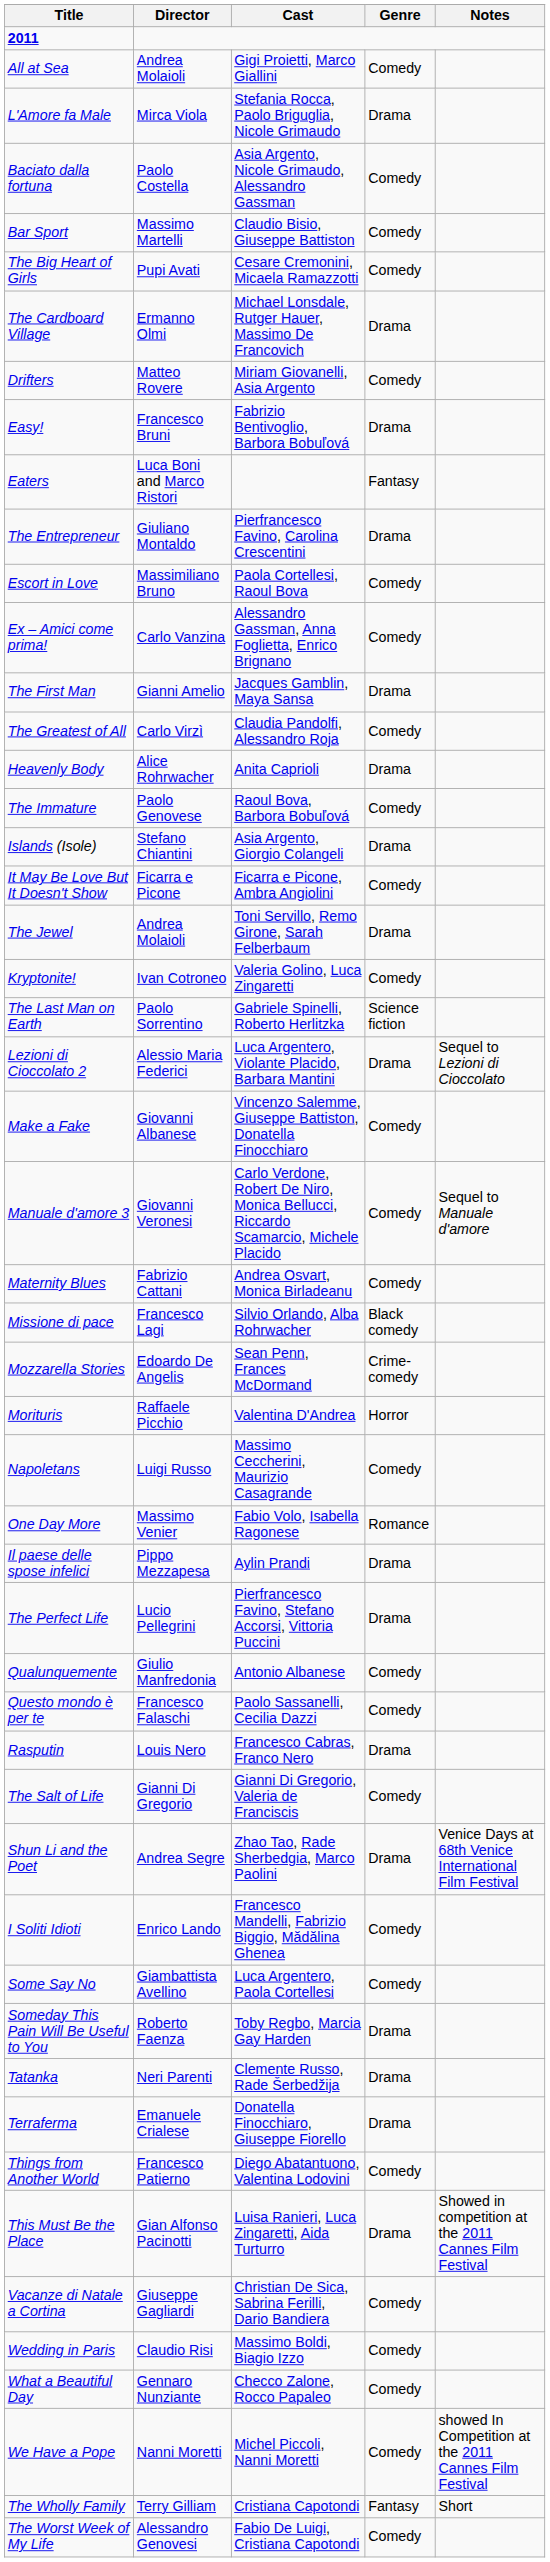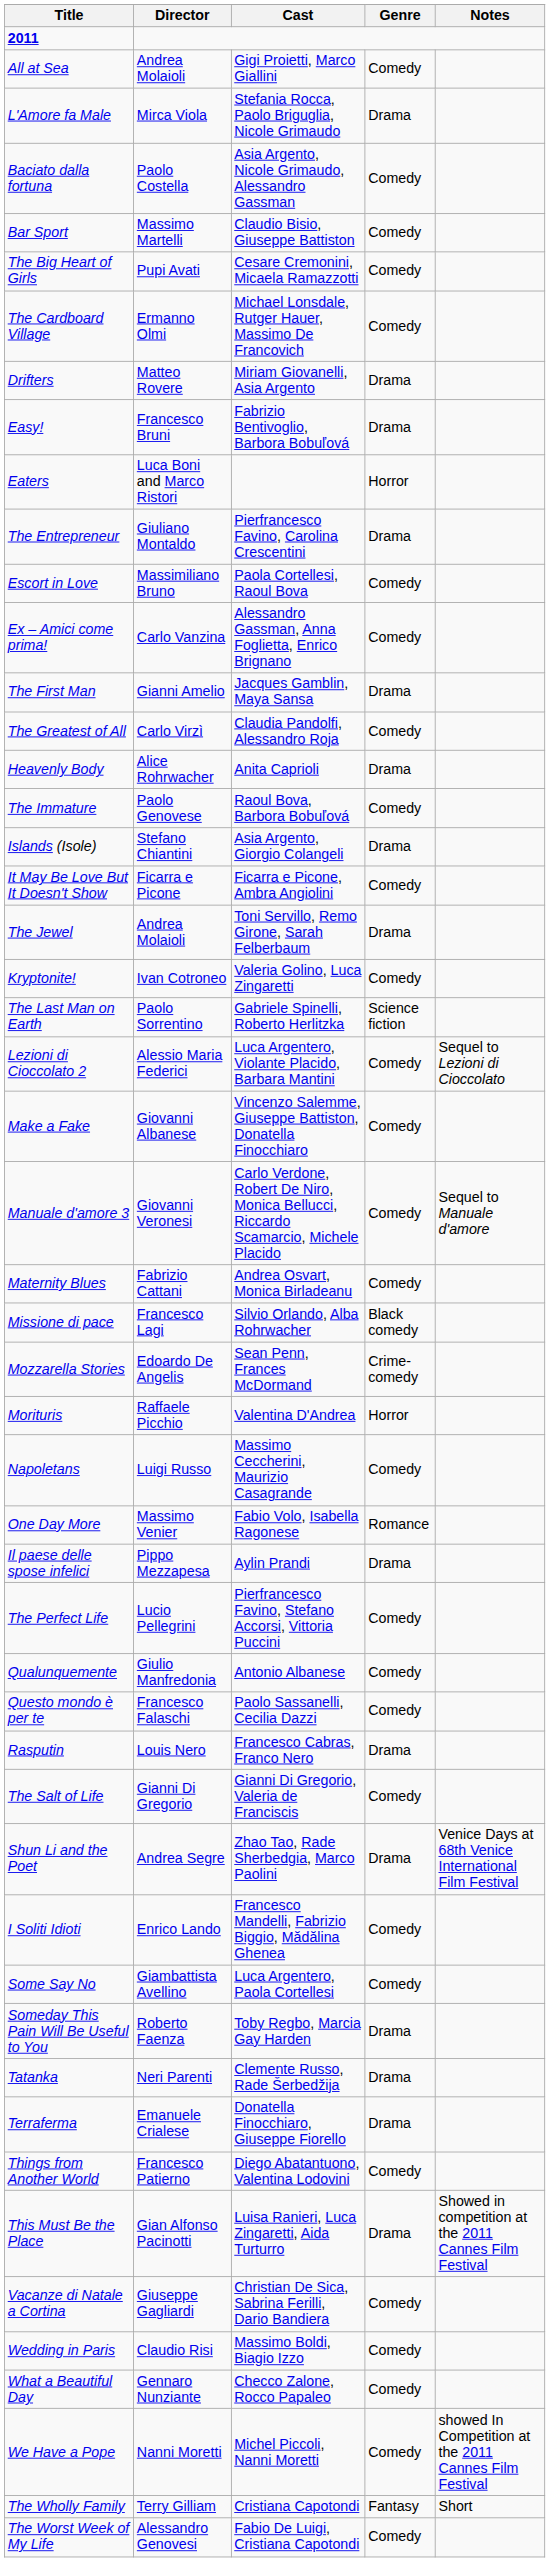 <table class="wikitable">
 <tr>
 </tr>
 <tr>
 <th>Title</th>
 <th>Director</th>
 <th>Cast</th>
 <th>Genre</th>
 <th>Notes</th>
 </tr>
 <tr>
 <td><strong><a href='#'>2011</a></strong></td>
 </tr>
 <tr>
 <td><em><a href='#'>All at Sea</a></em></td>
 <td><a href='#'>Andrea Molaioli</a></td>
 <td><a href='#'>Gigi Proietti</a>, <a href='#'>Marco Giallini</a></td>
 <td>Comedy</td>
 <td></td>
 </tr>
 <tr>
 <td><em><a href='#'>L'Amore fa Male</a></em></td>
 <td><a href='#'>Mirca Viola</a></td>
 <td><a href='#'>Stefania Rocca</a>, <a href='#'>Paolo Briguglia</a>, <a href='#'>Nicole Grimaudo</a></td>
 <td>Drama</td>
 <td></td>
 </tr>
 <tr>
 <td><em><a href='#'>Baciato dalla fortuna</a></em></td>
 <td><a href='#'>Paolo Costella</a></td>
 <td><a href='#'>Asia Argento</a>, <a href='#'>Nicole Grimaudo</a>, <a href='#'>Alessandro Gassman</a></td>
 <td>Comedy</td>
 <td></td>
 </tr>
 <tr>
 <td><em><a href='#'>Bar Sport</a></em></td>
 <td><a href='#'>Massimo Martelli</a></td>
 <td><a href='#'>Claudio Bisio</a>, <a href='#'>Giuseppe Battiston</a></td>
 <td>Comedy</td>
 <td></td>
 </tr>
 <tr>
 <td><em><a href='#'>The Big Heart of Girls</a></em></td>
 <td><a href='#'>Pupi Avati</a></td>
 <td><a href='#'>Cesare Cremonini</a>, <a href='#'>Micaela Ramazzotti</a></td>
 <td>Comedy</td>
 <td></td>
 </tr>
 <tr>
 <td><em><a href='#'>The Cardboard Village</a></em></td>
 <td><a href='#'>Ermanno Olmi</a></td>
 <td><a href='#'>Michael Lonsdale</a>, <a href='#'>Rutger Hauer</a>, <a href='#'>Massimo De Francovich</a></td>
-<td>Drama</td>
+<td>Comedy</td>
 <td></td>
 </tr>
 <tr>
 <td><em><a href='#'>Drifters</a></em></td>
 <td><a href='#'>Matteo Rovere</a></td>
 <td><a href='#'>Miriam Giovanelli</a>, <a href='#'>Asia Argento</a></td>
-<td>Comedy</td>
+<td>Drama</td>
 <td></td>
 </tr>
 <tr>
 <td><em><a href='#'>Easy!</a></em></td>
 <td><a href='#'>Francesco Bruni</a></td>
 <td><a href='#'>Fabrizio Bentivoglio</a>, <a href='#'>Barbora Bobuľová</a></td>
 <td>Drama</td>
 <td></td>
 </tr>
 <tr>
 <td><em><a href='#'>Eaters</a></em></td>
 <td><a href='#'>Luca Boni</a> and <a href='#'>Marco Ristori</a></td>
 <td></td>
-<td>Fantasy</td>
+<td>Horror</td>
 <td></td>
 </tr>
 <tr>
 <td><em><a href='#'>The Entrepreneur</a></em></td>
 <td><a href='#'>Giuliano Montaldo</a></td>
 <td><a href='#'>Pierfrancesco Favino</a>, <a href='#'>Carolina Crescentini</a></td>
 <td>Drama</td>
 <td></td>
 </tr>
 <tr>
 <td><em><a href='#'>Escort in Love</a></em></td>
 <td><a href='#'>Massimiliano Bruno</a></td>
 <td><a href='#'>Paola Cortellesi</a>, <a href='#'>Raoul Bova</a></td>
 <td>Comedy</td>
 <td></td>
 </tr>
 <tr>
 <td><em><a href='#'>Ex – Amici come prima!</a></em></td>
 <td><a href='#'>Carlo Vanzina</a></td>
 <td><a href='#'>Alessandro Gassman</a>, <a href='#'>Anna Foglietta</a>, <a href='#'>Enrico Brignano</a></td>
 <td>Comedy</td>
 <td></td>
 </tr>
 <tr>
 <td><em><a href='#'>The First Man</a></em></td>
 <td><a href='#'>Gianni Amelio</a></td>
 <td><a href='#'>Jacques Gamblin</a>, <a href='#'>Maya Sansa</a></td>
 <td>Drama</td>
 <td></td>
 </tr>
 <tr>
 <td><em><a href='#'>The Greatest of All</a></em></td>
 <td><a href='#'>Carlo Virzì</a></td>
 <td><a href='#'>Claudia Pandolfi</a>, <a href='#'>Alessandro Roja</a></td>
 <td>Comedy</td>
 <td></td>
 </tr>
 <tr>
 <td><em><a href='#'>Heavenly Body</a></em></td>
 <td><a href='#'>Alice Rohrwacher</a></td>
 <td><a href='#'>Anita Caprioli</a></td>
 <td>Drama</td>
 <td></td>
 </tr>
 <tr>
 <td><em><a href='#'>The Immature</a></em></td>
 <td><a href='#'>Paolo Genovese</a></td>
 <td><a href='#'>Raoul Bova</a>, <a href='#'>Barbora Bobuľová</a></td>
 <td>Comedy</td>
 <td></td>
 </tr>
 <tr>
 <td><em><a href='#'>Islands</a> (Isole)</em></td>
 <td><a href='#'>Stefano Chiantini</a></td>
 <td><a href='#'>Asia Argento</a>, <a href='#'>Giorgio Colangeli</a></td>
 <td>Drama</td>
 <td></td>
 </tr>
 <tr>
 <td><em><a href='#'>It May Be Love But It Doesn't Show</a></em></td>
 <td><a href='#'>Ficarra e Picone</a></td>
 <td><a href='#'>Ficarra e Picone</a>, <a href='#'>Ambra Angiolini</a></td>
 <td>Comedy</td>
 <td></td>
 </tr>
 <tr>
 <td><em><a href='#'>The Jewel</a></em></td>
 <td><a href='#'>Andrea Molaioli</a></td>
 <td><a href='#'>Toni Servillo</a>, <a href='#'>Remo Girone</a>, <a href='#'>Sarah Felberbaum</a></td>
 <td>Drama</td>
 <td></td>
 </tr>
 <tr>
 <td><em><a href='#'>Kryptonite!</a></em></td>
 <td><a href='#'>Ivan Cotroneo</a></td>
 <td><a href='#'>Valeria Golino</a>, <a href='#'>Luca Zingaretti</a></td>
 <td>Comedy</td>
 <td></td>
 </tr>
 <tr>
 <td><em><a href='#'>The Last Man on Earth</a></em></td>
 <td><a href='#'>Paolo Sorrentino</a></td>
 <td><a href='#'>Gabriele Spinelli</a>, <a href='#'>Roberto Herlitzka</a></td>
 <td>Science fiction</td>
 <td></td>
 </tr>
 <tr>
 <td><em><a href='#'>Lezioni di Cioccolato 2</a></em></td>
 <td><a href='#'>Alessio Maria Federici</a></td>
 <td><a href='#'>Luca Argentero</a>, <a href='#'>Violante Placido</a>, <a href='#'>Barbara Mantini</a></td>
-<td>Drama</td>
+<td>Comedy</td>
 <td>Sequel to <em>Lezioni di Cioccolato</em></td>
 </tr>
 <tr>
 <td><em><a href='#'>Make a Fake</a></em></td>
 <td><a href='#'>Giovanni Albanese</a></td>
 <td><a href='#'>Vincenzo Salemme</a>, <a href='#'>Giuseppe Battiston</a>, <a href='#'>Donatella Finocchiaro</a></td>
 <td>Comedy</td>
 <td></td>
 </tr>
 <tr>
 <td><em><a href='#'>Manuale d'amore 3</a></em></td>
 <td><a href='#'>Giovanni Veronesi</a></td>
 <td><a href='#'>Carlo Verdone</a>, <a href='#'>Robert De Niro</a>, <a href='#'>Monica Bellucci</a>, <a href='#'>Riccardo Scamarcio</a>, <a href='#'>Michele Placido</a></td>
 <td>Comedy</td>
 <td>Sequel to <em>Manuale d'amore</em></td>
 </tr>
 <tr>
 <td><em><a href='#'>Maternity Blues</a></em></td>
 <td><a href='#'>Fabrizio Cattani</a></td>
 <td><a href='#'>Andrea Osvart</a>, <a href='#'>Monica Birladeanu</a></td>
 <td>Comedy</td>
 <td></td>
 </tr>
 <tr>
 <td><em><a href='#'>Missione di pace</a></em></td>
 <td><a href='#'>Francesco Lagi</a></td>
 <td><a href='#'>Silvio Orlando</a>, <a href='#'>Alba Rohrwacher</a></td>
 <td>Black comedy</td>
 <td></td>
 </tr>
 <tr>
 <td><em><a href='#'>Mozzarella Stories</a></em></td>
 <td><a href='#'>Edoardo De Angelis</a></td>
 <td><a href='#'>Sean Penn</a>, <a href='#'>Frances McDormand</a></td>
 <td>Crime-comedy</td>
 <td></td>
 </tr>
 <tr>
 <td><em><a href='#'>Morituris</a></em></td>
 <td><a href='#'>Raffaele Picchio</a></td>
 <td><a href='#'>Valentina D'Andrea</a></td>
 <td>Horror</td>
 <td></td>
 </tr>
 <tr>
 <td><em><a href='#'>Napoletans</a></em></td>
 <td><a href='#'>Luigi Russo</a></td>
 <td><a href='#'>Massimo Ceccherini</a>, <a href='#'>Maurizio Casagrande</a></td>
 <td>Comedy</td>
 <td></td>
 </tr>
 <tr>
 <td><em><a href='#'>One Day More</a></em></td>
 <td><a href='#'>Massimo Venier</a></td>
 <td><a href='#'>Fabio Volo</a>, <a href='#'>Isabella Ragonese</a></td>
 <td>Romance</td>
 <td></td>
 </tr>
 <tr>
 <td><em><a href='#'>Il paese delle spose infelici</a></em></td>
 <td><a href='#'>Pippo Mezzapesa</a></td>
 <td><a href='#'>Aylin Prandi</a></td>
 <td>Drama</td>
 <td></td>
 </tr>
 <tr>
 <td><em><a href='#'>The Perfect Life</a></em></td>
 <td><a href='#'>Lucio Pellegrini</a></td>
 <td><a href='#'>Pierfrancesco Favino</a>, <a href='#'>Stefano Accorsi</a>, <a href='#'>Vittoria Puccini</a></td>
-<td>Drama</td>
+<td>Comedy</td>
 <td></td>
 </tr>
 <tr>
 <td><em><a href='#'>Qualunquemente</a></em></td>
 <td><a href='#'>Giulio Manfredonia</a></td>
 <td><a href='#'>Antonio Albanese</a></td>
 <td>Comedy</td>
 <td></td>
 </tr>
 <tr>
 <td><em><a href='#'>Questo mondo è per te</a></em></td>
 <td><a href='#'>Francesco Falaschi</a></td>
 <td><a href='#'>Paolo Sassanelli</a>, <a href='#'>Cecilia Dazzi</a></td>
 <td>Comedy</td>
 <td></td>
 </tr>
 <tr>
 <td><em><a href='#'>Rasputin</a></em></td>
 <td><a href='#'>Louis Nero</a></td>
 <td><a href='#'>Francesco Cabras</a>, <a href='#'>Franco Nero</a></td>
 <td>Drama</td>
 <td></td>
 </tr>
 <tr>
 <td><em><a href='#'>The Salt of Life</a></em></td>
 <td><a href='#'>Gianni Di Gregorio</a></td>
 <td><a href='#'>Gianni Di Gregorio</a>, <a href='#'>Valeria de Franciscis</a></td>
 <td>Comedy</td>
 <td></td>
 </tr>
 <tr>
 <td><em><a href='#'>Shun Li and the Poet</a></em></td>
 <td><a href='#'>Andrea Segre</a></td>
 <td><a href='#'>Zhao Tao</a>, <a href='#'>Rade Sherbedgia</a>, <a href='#'>Marco Paolini</a></td>
 <td>Drama</td>
 <td>Venice Days at <a href='#'>68th Venice International Film Festival</a></td>
 </tr>
 <tr>
 <td><em><a href='#'>I Soliti Idioti</a></em></td>
 <td><a href='#'>Enrico Lando</a></td>
 <td><a href='#'>Francesco Mandelli</a>, <a href='#'>Fabrizio Biggio</a>, <a href='#'>Mădălina Ghenea</a></td>
 <td>Comedy</td>
 <td></td>
 </tr>
 <tr>
 <td><em><a href='#'>Some Say No</a></em></td>
 <td><a href='#'>Giambattista Avellino</a></td>
 <td><a href='#'>Luca Argentero</a>, <a href='#'>Paola Cortellesi</a></td>
 <td>Comedy</td>
 <td></td>
 </tr>
 <tr>
 <td><em><a href='#'>Someday This Pain Will Be Useful to You</a></em></td>
 <td><a href='#'>Roberto Faenza</a></td>
 <td><a href='#'>Toby Regbo</a>, <a href='#'>Marcia Gay Harden</a></td>
 <td>Drama</td>
 <td></td>
 </tr>
 <tr>
 <td><em><a href='#'>Tatanka</a></em></td>
 <td><a href='#'>Neri Parenti</a></td>
 <td><a href='#'>Clemente Russo</a>, <a href='#'>Rade Šerbedžija</a></td>
 <td>Drama</td>
 <td></td>
 </tr>
 <tr>
 <td><em><a href='#'>Terraferma</a></em></td>
 <td><a href='#'>Emanuele Crialese</a></td>
 <td><a href='#'>Donatella Finocchiaro</a>, <a href='#'>Giuseppe Fiorello</a></td>
 <td>Drama</td>
 <td></td>
 </tr>
 <tr>
 <td><em><a href='#'>Things from Another World</a></em></td>
 <td><a href='#'>Francesco Patierno</a></td>
 <td><a href='#'>Diego Abatantuono</a>, <a href='#'>Valentina Lodovini</a></td>
 <td>Comedy</td>
 <td></td>
 </tr>
 <tr>
 <td><em><a href='#'>This Must Be the Place</a></em></td>
 <td><a href='#'>Gian Alfonso Pacinotti</a></td>
 <td><a href='#'>Luisa Ranieri</a>, <a href='#'>Luca Zingaretti</a>, <a href='#'>Aida Turturro</a></td>
 <td>Drama</td>
 <td>Showed in competition at the <a href='#'>2011 Cannes Film Festival</a></td>
 </tr>
 <tr>
 <td><em><a href='#'>Vacanze di Natale a Cortina</a></em></td>
 <td><a href='#'>Giuseppe Gagliardi</a></td>
 <td><a href='#'>Christian De Sica</a>, <a href='#'>Sabrina Ferilli</a>, <a href='#'>Dario Bandiera</a></td>
 <td>Comedy</td>
 <td></td>
 </tr>
 <tr>
 <td><em><a href='#'>Wedding in Paris</a></em></td>
 <td><a href='#'>Claudio Risi</a></td>
 <td><a href='#'>Massimo Boldi</a>, <a href='#'>Biagio Izzo</a></td>
 <td>Comedy</td>
 <td></td>
 </tr>
 <tr>
 <td><em><a href='#'>What a Beautiful Day</a></em></td>
 <td><a href='#'>Gennaro Nunziante</a></td>
 <td><a href='#'>Checco Zalone</a>, <a href='#'>Rocco Papaleo</a></td>
 <td>Comedy</td>
 <td></td>
 </tr>
 <tr>
 <td><em><a href='#'>We Have a Pope</a></em></td>
 <td><a href='#'>Nanni Moretti</a></td>
 <td><a href='#'>Michel Piccoli</a>, <a href='#'>Nanni Moretti</a></td>
 <td>Comedy</td>
 <td>showed In Competition at the <a href='#'>2011 Cannes Film Festival</a></td>
 </tr>
 <tr>
 <td><em><a href='#'>The Wholly Family</a></em></td>
 <td><a href='#'>Terry Gilliam</a></td>
 <td><a href='#'>Cristiana Capotondi</a></td>
 <td>Fantasy</td>
 <td>Short</td>
 </tr>
 <tr>
 <td><em><a href='#'>The Worst Week of My Life</a></em></td>
 <td><a href='#'>Alessandro Genovesi</a></td>
 <td><a href='#'>Fabio De Luigi</a>, <a href='#'>Cristiana Capotondi</a></td>
 <td>Comedy</td>
 <td></td>
 </tr>
 </table>
